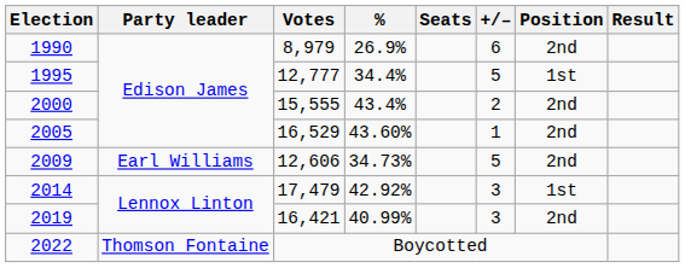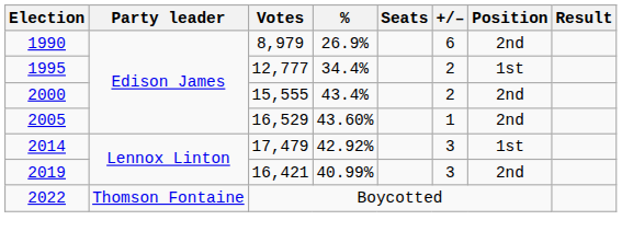 <table class="wikitable" style="text-align:center">
 <tr>
 <th>Election</th>
 <th>Party leader</th>
 <th>Votes</th>
 <th>%</th>
 <th>Seats</th>
 <th>+/–</th>
 <th>Position</th>
 <th>Result</th>
 </tr>
 <tr>
 <td><a href='#'>1990</a></td>
 <td rowspan="4"><a href='#'>Edison James</a></td>
 <td>8,979</td>
 <td>26.9%</td>
 <td></td>
 <td> 6</td>
 <td> 2nd</td>
 <td></td>
 </tr>
 <tr>
 <td><a href='#'>1995</a></td>
 <td>12,777</td>
 <td>34.4%</td>
 <td></td>
-<td> 5</td>
+<td> 2</td>
 <td> 1st</td>
 <td></td>
 </tr>
 <tr>
 <td><a href='#'>2000</a></td>
 <td>15,555</td>
 <td>43.4%</td>
 <td></td>
 <td> 2</td>
 <td> 2nd</td>
 <td></td>
 </tr>
 <tr>
 <td><a href='#'>2005</a></td>
 <td>16,529</td>
 <td>43.60%</td>
 <td></td>
 <td> 1</td>
-<td> 2nd</td>
-<td></td>
-</tr>
-<tr>
-<td><a href='#'>2009</a></td>
-<td><a href='#'>Earl Williams</a></td>
-<td>12,606</td>
-<td>34.73%</td>
-<td></td>
-<td> 5</td>
 <td> 2nd</td>
 <td></td>
 </tr>
 <tr>
 <td><a href='#'>2014</a></td>
 <td rowspan="2"><a href='#'>Lennox Linton</a></td>
 <td>17,479</td>
 <td>42.92%</td>
 <td></td>
 <td> 3</td>
 <td> 1st</td>
 <td></td>
 </tr>
 <tr>
 <td><a href='#'>2019</a></td>
 <td>16,421</td>
 <td>40.99%</td>
 <td></td>
 <td> 3</td>
 <td> 2nd</td>
 <td></td>
 </tr>
 <tr>
 <td><a href='#'>2022</a></td>
 <td><a href='#'>Thomson Fontaine</a></td>
 <td colspan="5">Boycotted</td>
 <td></td>
 </tr>
 </table>
